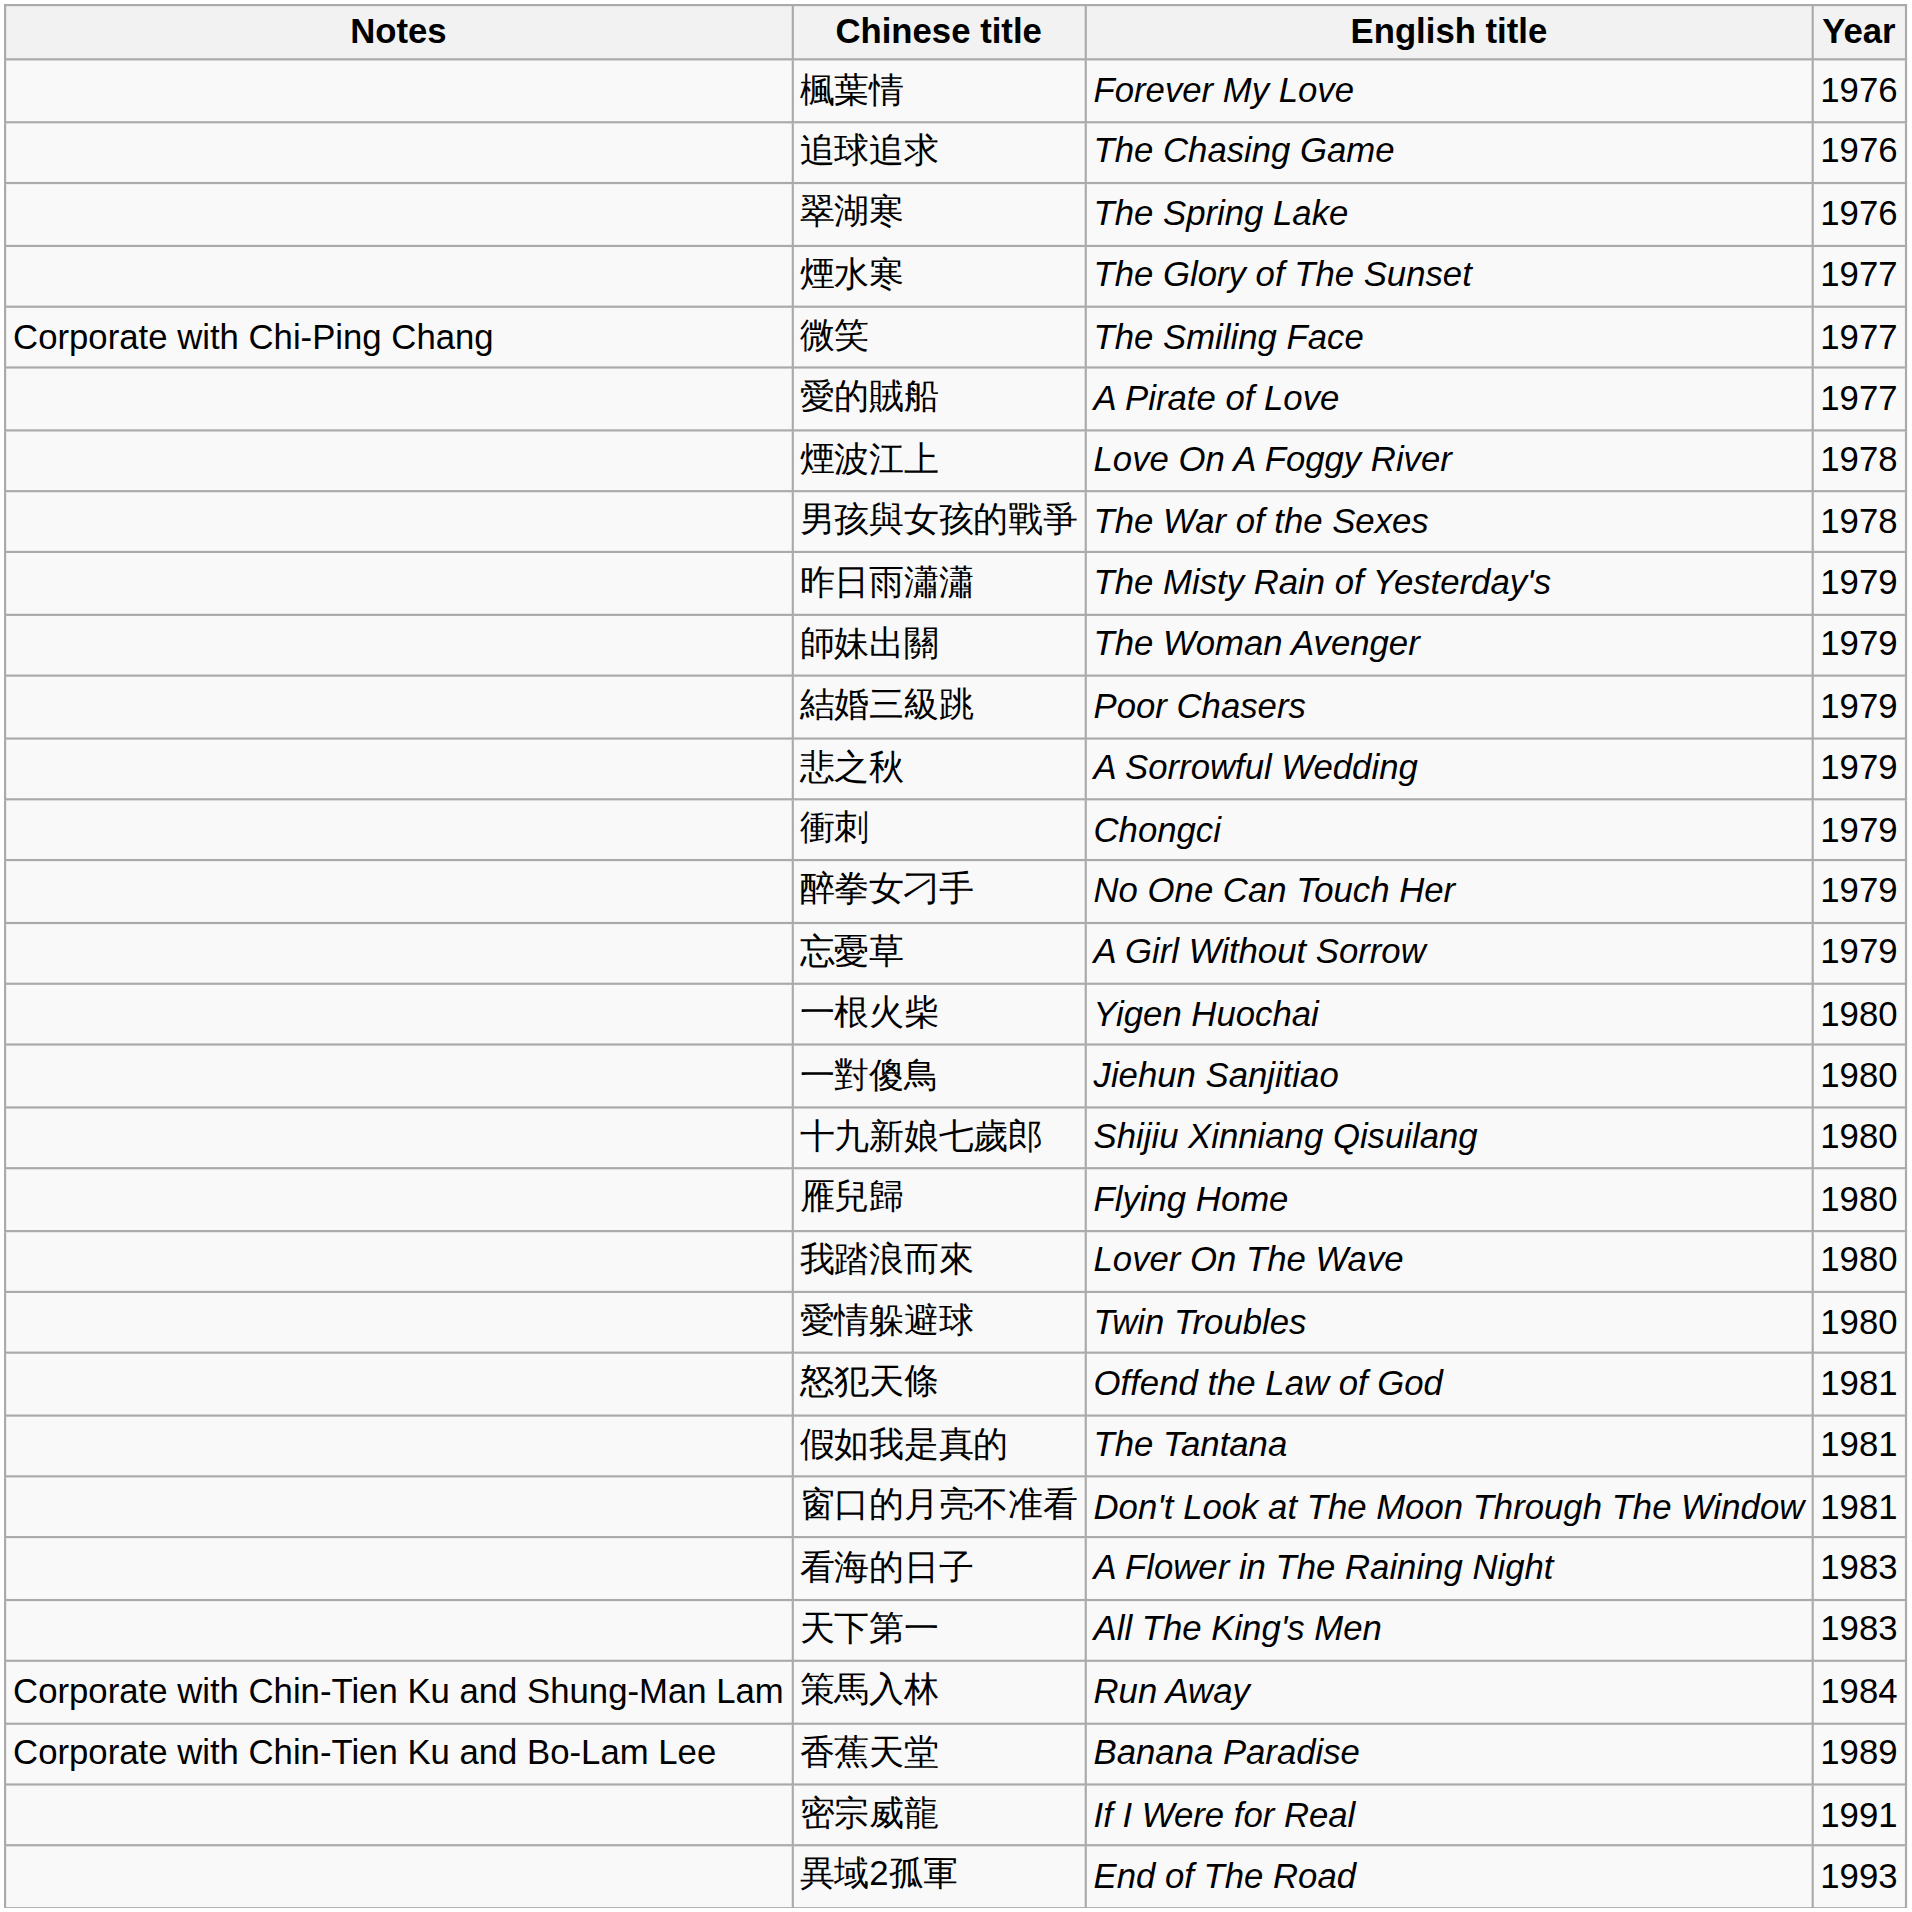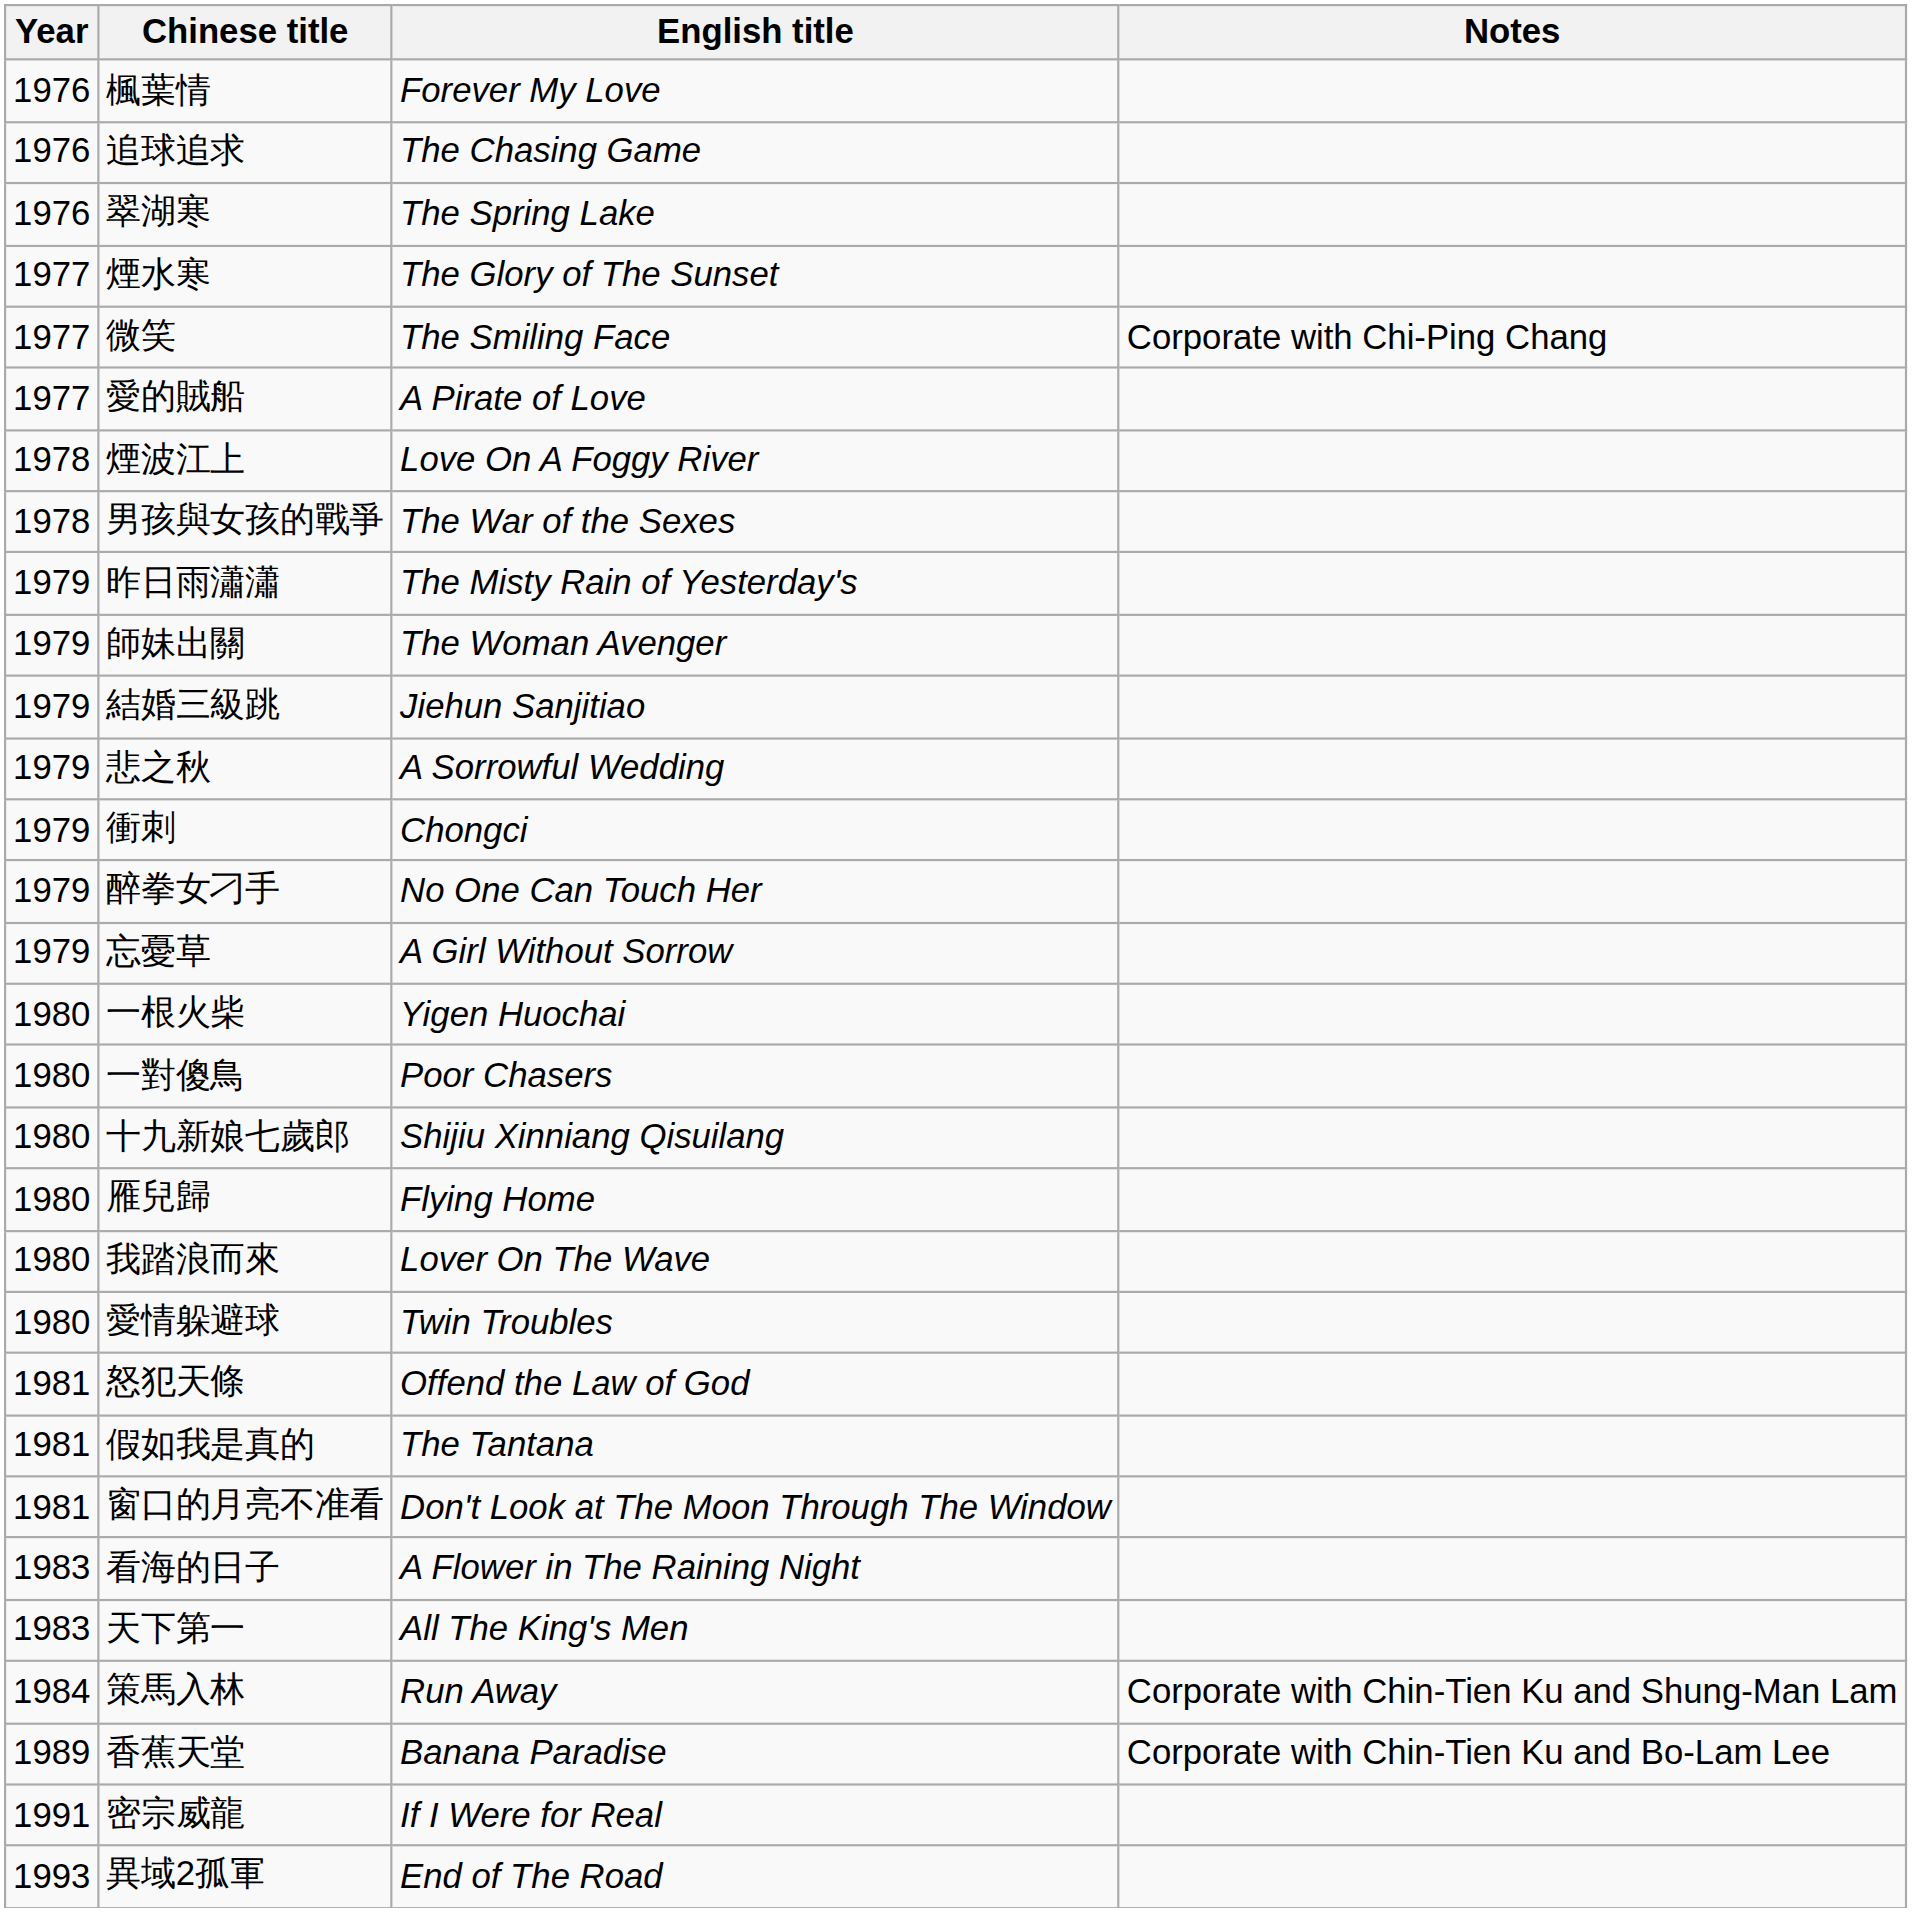 <table class="wikitable">
 <tr>
-<th>Notes</th>
+<th>Year</th>
 <th>Chinese title</th>
 <th>English title</th>
-<th>Year</th>
+<th>Notes</th>
 </tr>
 <tr>
-<td></td>
+<td>1976</td>
 <td>楓葉情</td>
 <td><em>Forever My Love</em></td>
-<td>1976</td>
+<td></td>
 </tr>
 <tr>
-<td></td>
+<td>1976</td>
 <td>追球追求</td>
 <td><em>The Chasing Game</em></td>
-<td>1976</td>
+<td></td>
 </tr>
 <tr>
-<td></td>
+<td>1976</td>
 <td>翠湖寒</td>
 <td><em>The Spring Lake</em></td>
-<td>1976</td>
+<td></td>
 </tr>
 <tr>
-<td></td>
+<td>1977</td>
 <td>煙水寒</td>
 <td><em>The Glory of The Sunset</em></td>
-<td>1977</td>
+<td></td>
 </tr>
 <tr>
-<td>Corporate with Chi-Ping Chang</td>
+<td>1977</td>
 <td>微笑</td>
 <td><em>The Smiling Face</em></td>
-<td>1977</td>
+<td>Corporate with Chi-Ping Chang</td>
 </tr>
 <tr>
-<td></td>
+<td>1977</td>
 <td>愛的賊船</td>
 <td><em>A Pirate of Love</em></td>
-<td>1977</td>
+<td></td>
 </tr>
 <tr>
-<td></td>
+<td>1978</td>
 <td>煙波江上</td>
 <td><em>Love On A Foggy River</em></td>
-<td>1978</td>
+<td></td>
 </tr>
 <tr>
-<td></td>
+<td>1978</td>
 <td>男孩與女孩的戰爭</td>
 <td><em>The War of the Sexes</em></td>
-<td>1978</td>
+<td></td>
 </tr>
 <tr>
-<td></td>
+<td>1979</td>
 <td>昨日雨瀟瀟</td>
 <td><em>The Misty Rain of Yesterday's</em></td>
-<td>1979</td>
+<td></td>
 </tr>
 <tr>
-<td></td>
+<td>1979</td>
 <td>師妹出關</td>
 <td><em>The Woman Avenger</em></td>
-<td>1979</td>
+<td></td>
 </tr>
 <tr>
+<td>1979</td>
+<td>結婚三級跳</td>
+<td><em>Jiehun Sanjitiao</em></td>
 <td></td>
-<td>結婚三級跳</td>
-<td><em>Poor Chasers</em></td>
-<td>1979</td>
 </tr>
 <tr>
-<td></td>
+<td>1979</td>
 <td>悲之秋</td>
 <td><em>A Sorrowful Wedding</em></td>
-<td>1979</td>
+<td></td>
 </tr>
 <tr>
-<td></td>
+<td>1979</td>
 <td>衝刺</td>
 <td><em>Chongci</em></td>
-<td>1979</td>
+<td></td>
 </tr>
 <tr>
-<td></td>
+<td>1979</td>
 <td>醉拳女刁手</td>
 <td><em>No One Can Touch Her</em></td>
-<td>1979</td>
+<td></td>
 </tr>
 <tr>
-<td></td>
+<td>1979</td>
 <td>忘憂草</td>
 <td><em>A Girl Without Sorrow</em></td>
-<td>1979</td>
+<td></td>
 </tr>
 <tr>
-<td></td>
+<td>1980</td>
 <td>一根火柴</td>
 <td><em>Yigen Huochai</em></td>
-<td>1980</td>
+<td></td>
 </tr>
 <tr>
+<td>1980</td>
+<td>一對傻鳥</td>
+<td><em>Poor Chasers</em></td>
 <td></td>
-<td>一對傻鳥</td>
-<td><em>Jiehun Sanjitiao</em></td>
-<td>1980</td>
 </tr>
 <tr>
-<td></td>
+<td>1980</td>
 <td>十九新娘七歲郎</td>
 <td><em>Shijiu Xinniang Qisuilang</em></td>
-<td>1980</td>
+<td></td>
 </tr>
 <tr>
-<td></td>
+<td>1980</td>
 <td>雁兒歸</td>
 <td><em>Flying Home</em></td>
-<td>1980</td>
+<td></td>
 </tr>
 <tr>
-<td></td>
+<td>1980</td>
 <td>我踏浪而來</td>
 <td><em>Lover On The Wave</em></td>
-<td>1980</td>
+<td></td>
 </tr>
 <tr>
-<td></td>
+<td>1980</td>
 <td>愛情躲避球</td>
 <td><em>Twin Troubles</em></td>
-<td>1980</td>
+<td></td>
 </tr>
 <tr>
-<td></td>
+<td>1981</td>
 <td>怒犯天條</td>
 <td><em>Offend the Law of God</em></td>
-<td>1981</td>
+<td></td>
 </tr>
 <tr>
-<td></td>
+<td>1981</td>
 <td>假如我是真的</td>
 <td><em>The Tantana</em></td>
-<td>1981</td>
+<td></td>
 </tr>
 <tr>
-<td></td>
+<td>1981</td>
 <td>窗口的月亮不准看</td>
 <td><em>Don't Look at The Moon Through The Window</em></td>
-<td>1981</td>
+<td></td>
 </tr>
 <tr>
-<td></td>
+<td>1983</td>
 <td>看海的日子</td>
 <td><em>A Flower in The Raining Night</em></td>
-<td>1983</td>
+<td></td>
 </tr>
 <tr>
-<td></td>
+<td>1983</td>
 <td>天下第一</td>
 <td><em>All The King's Men</em></td>
-<td>1983</td>
+<td></td>
 </tr>
 <tr>
-<td>Corporate with Chin-Tien Ku and Shung-Man Lam</td>
+<td>1984</td>
 <td>策馬入林</td>
 <td><em>Run Away</em></td>
-<td>1984</td>
+<td>Corporate with Chin-Tien Ku and Shung-Man Lam</td>
 </tr>
 <tr>
-<td>Corporate with Chin-Tien Ku and Bo-Lam Lee</td>
+<td>1989</td>
 <td>香蕉天堂</td>
 <td><em>Banana Paradise</em></td>
-<td>1989</td>
+<td>Corporate with Chin-Tien Ku and Bo-Lam Lee</td>
 </tr>
 <tr>
-<td></td>
+<td>1991</td>
 <td>密宗威龍</td>
 <td><em>If I Were for Real</em></td>
-<td>1991</td>
+<td></td>
 </tr>
 <tr>
-<td></td>
+<td>1993</td>
 <td>異域2孤軍</td>
 <td><em>End of The Road</em></td>
-<td>1993</td>
+<td></td>
 </tr>
 </table>
